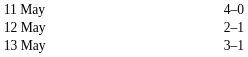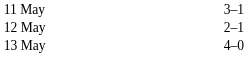 <table cellspacing=1 width=70%>
 <tr>
 <th width=25%></th>
 <th width=30%></th>
 <th width=15%></th>
 <th width=30%></th>
 </tr>
 <tr>
 <td>11 May</td>
 <td align=right></td>
-<td align=center>4–0</td>
+<td align=center>3–1</td>
 <td></td>
 </tr>
 <tr>
 <td>12 May</td>
 <td align=right></td>
 <td align=center>2–1</td>
 <td></td>
 </tr>
 <tr>
 <td>13 May</td>
 <td align=right></td>
-<td align=center>3–1</td>
+<td align=center>4–0</td>
 <td></td>
 </tr>
 </table>
